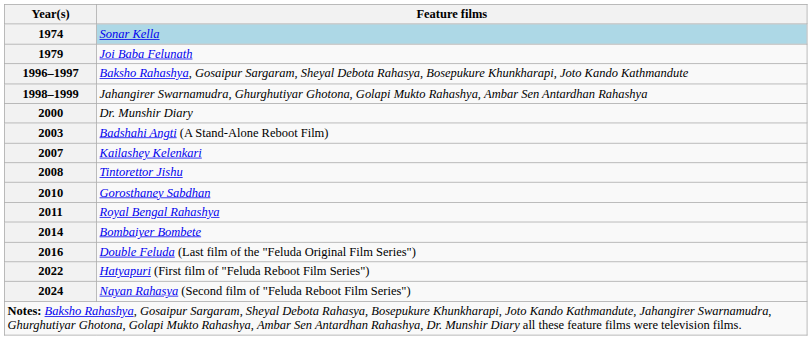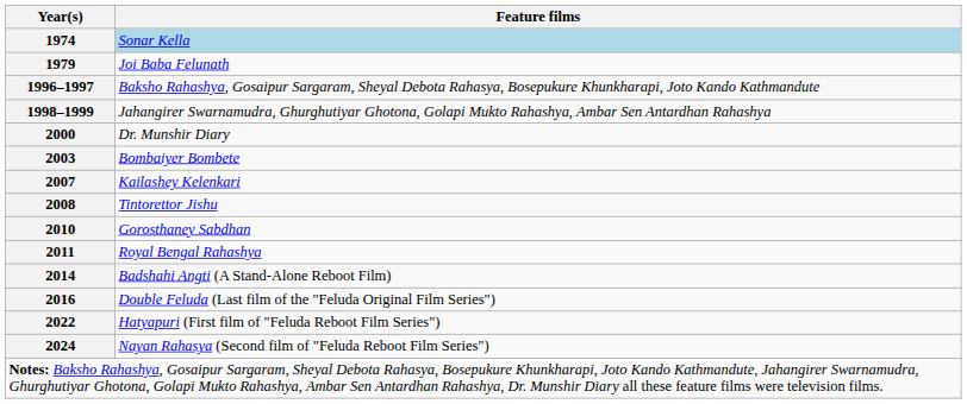 <table class="wikitable" style="margin-left: auto; margin-right: auto; width:65%; border: none;">
 <tr>
 <th scope="col" align="center">Year(s)</th>
 <th scope="col" align="center">Feature films</th>
 </tr>
 <tr>
 <th scope="row">1974</th>
 <td style="background: lightblue;"><em><a href='#'>Sonar Kella</a></em></td>
 </tr>
 <tr>
 <th scope="row">1979</th>
 <td><em><a href='#'>Joi Baba Felunath</a></em></td>
 </tr>
 <tr>
 <th scope="row">1996–1997</th>
 <td><em><a href='#'>Baksho Rahashya</a></em>, <em>Gosaipur Sargaram</em>, <em>Sheyal Debota Rahasya</em>, <em>Bosepukure Khunkharapi</em>, <em>Joto Kando Kathmandute</em></td>
 </tr>
 <tr>
 <th scope="row">1998–1999</th>
 <td><em>Jahangirer Swarnamudra</em>, <em>Ghurghutiyar Ghotona</em>, <em>Golapi Mukto Rahashya</em>, <em>Ambar Sen Antardhan Rahashya</em></td>
 </tr>
 <tr>
 <th scope="row">2000</th>
 <td><em>Dr. Munshir Diary</em></td>
 </tr>
 <tr>
 <th scope="row">2003</th>
-<td><em><a href='#'>Badshahi Angti</a></em> (A Stand-Alone Reboot Film)</td>
+<td><em><a href='#'>Bombaiyer Bombete</a></em></td>
 </tr>
 <tr>
 <th scope="row">2007</th>
 <td><em><a href='#'>Kailashey Kelenkari</a></em></td>
 </tr>
 <tr>
 <th scope="row">2008</th>
 <td><em><a href='#'>Tintorettor Jishu</a></em></td>
 </tr>
 <tr>
 <th scope="row">2010</th>
 <td><em><a href='#'>Gorosthaney Sabdhan</a></em></td>
 </tr>
 <tr>
 <th scope="row">2011</th>
 <td><em><a href='#'>Royal Bengal Rahashya</a></em></td>
 </tr>
 <tr>
 <th scope="row">2014</th>
-<td><em><a href='#'>Bombaiyer Bombete</a></em></td>
+<td><em><a href='#'>Badshahi Angti</a></em> (A Stand-Alone Reboot Film)</td>
 </tr>
 <tr>
 <th scope="row">2016</th>
 <td><em><a href='#'>Double Feluda</a></em> (Last film of the "Feluda Original Film Series")</td>
 </tr>
 <tr>
 <th scope="row">2022</th>
 <td><em><a href='#'>Hatyapuri</a></em> (First film of "Feluda Reboot Film Series")</td>
 </tr>
 <tr>
 <th scope="row">2024</th>
 <td><em><a href='#'>Nayan Rahasya</a></em> (Second film of "Feluda Reboot Film Series")</td>
 </tr>
 <tr>
 <td colspan="2"><strong>Notes:</strong> <em><a href='#'>Baksho Rahashya</a></em>, <em>Gosaipur Sargaram</em>, <em>Sheyal Debota Rahasya</em>, <em>Bosepukure Khunkharapi</em>, <em>Joto Kando Kathmandute</em>, <em>Jahangirer Swarnamudra</em>, <em>Ghurghutiyar Ghotona</em>, <em>Golapi Mukto Rahashya</em>, <em>Ambar Sen Antardhan Rahashya</em>, <em>Dr. Munshir Diary</em> all these feature films were television films.</td>
 </tr>
 </table>
